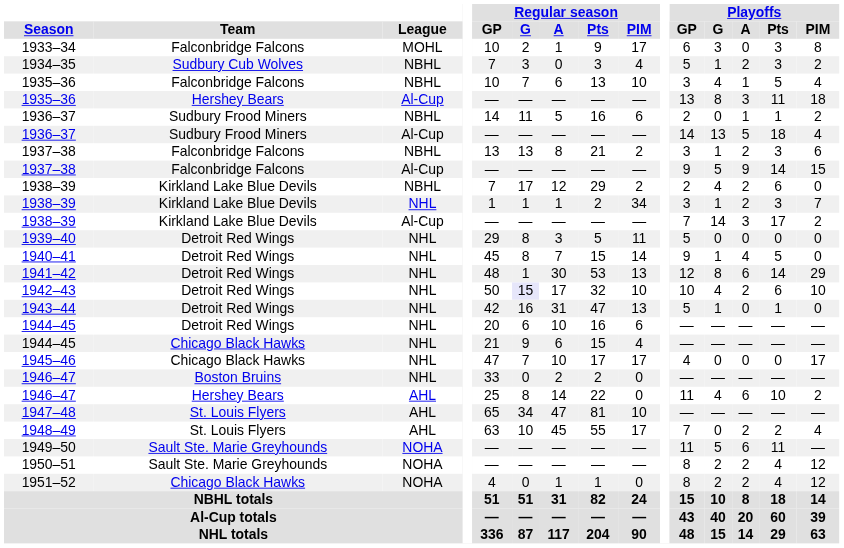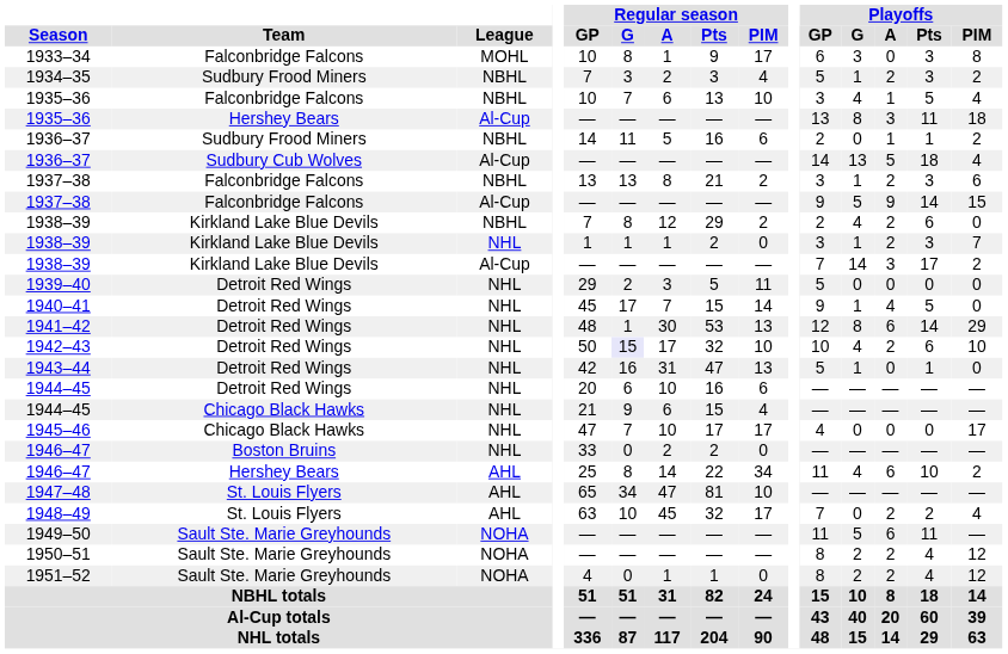 <table border="0" cellpadding="1" cellspacing="0" style="text-align:center; width:60em">
 <tr bgcolor="#e0e0e0">
 <th colspan="3" bgcolor="#ffffff"> </th>
 <th rowspan="99" bgcolor="#ffffff"> </th>
 <th colspan="5"><a href='#'>Regular season</a></th>
 <th rowspan="99" bgcolor="#ffffff"> </th>
 <th colspan="5"><a href='#'>Playoffs</a></th>
 </tr>
 <tr bgcolor="#e0e0e0">
 <th><a href='#'>Season</a></th>
 <th>Team</th>
 <th>League</th>
 <th>GP</th>
 <th><a href='#'>G</a></th>
 <th><a href='#'>A</a></th>
 <th><a href='#'>Pts</a></th>
 <th><a href='#'>PIM</a></th>
 <th>GP</th>
 <th>G</th>
 <th>A</th>
 <th>Pts</th>
 <th>PIM</th>
 </tr>
 <tr>
 <td>1933–34</td>
 <td>Falconbridge Falcons</td>
 <td>MOHL</td>
 <td>10</td>
-<td>2</td>
+<td>8</td>
 <td>1</td>
 <td>9</td>
 <td>17</td>
 <td>6</td>
 <td>3</td>
 <td>0</td>
 <td>3</td>
 <td>8</td>
 </tr>
 <tr bgcolor="#f0f0f0">
 <td>1934–35</td>
-<td><a href='#'>Sudbury Cub Wolves</a></td>
+<td>Sudbury Frood Miners</td>
 <td>NBHL</td>
 <td>7</td>
 <td>3</td>
-<td>0</td>
+<td>2</td>
 <td>3</td>
 <td>4</td>
 <td>5</td>
 <td>1</td>
 <td>2</td>
 <td>3</td>
 <td>2</td>
 </tr>
 <tr>
 <td>1935–36</td>
 <td>Falconbridge Falcons</td>
 <td>NBHL</td>
 <td>10</td>
 <td>7</td>
 <td>6</td>
 <td>13</td>
 <td>10</td>
 <td>3</td>
 <td>4</td>
 <td>1</td>
 <td>5</td>
 <td>4</td>
 </tr>
 <tr bgcolor="#f0f0f0">
 <td><a href='#'>1935–36</a></td>
 <td><a href='#'>Hershey Bears</a></td>
 <td><a href='#'>Al-Cup</a></td>
 <td>—</td>
 <td>—</td>
 <td>—</td>
 <td>—</td>
 <td>—</td>
 <td>13</td>
 <td>8</td>
 <td>3</td>
 <td>11</td>
 <td>18</td>
 </tr>
 <tr>
 <td>1936–37</td>
 <td>Sudbury Frood Miners</td>
 <td>NBHL</td>
 <td>14</td>
 <td>11</td>
 <td>5</td>
 <td>16</td>
 <td>6</td>
 <td>2</td>
 <td>0</td>
 <td>1</td>
 <td>1</td>
 <td>2</td>
 </tr>
 <tr bgcolor="#f0f0f0">
 <td><a href='#'>1936–37</a></td>
-<td>Sudbury Frood Miners</td>
+<td><a href='#'>Sudbury Cub Wolves</a></td>
 <td>Al-Cup</td>
 <td>—</td>
 <td>—</td>
 <td>—</td>
 <td>—</td>
 <td>—</td>
 <td>14</td>
 <td>13</td>
 <td>5</td>
 <td>18</td>
 <td>4</td>
 </tr>
 <tr>
 <td>1937–38</td>
 <td>Falconbridge Falcons</td>
 <td>NBHL</td>
 <td>13</td>
 <td>13</td>
 <td>8</td>
 <td>21</td>
 <td>2</td>
 <td>3</td>
 <td>1</td>
 <td>2</td>
 <td>3</td>
 <td>6</td>
 </tr>
 <tr bgcolor="#f0f0f0">
 <td><a href='#'>1937–38</a></td>
 <td>Falconbridge Falcons</td>
 <td>Al-Cup</td>
 <td>—</td>
 <td>—</td>
 <td>—</td>
 <td>—</td>
 <td>—</td>
 <td>9</td>
 <td>5</td>
 <td>9</td>
 <td>14</td>
 <td>15</td>
 </tr>
 <tr>
 <td>1938–39</td>
 <td>Kirkland Lake Blue Devils</td>
 <td>NBHL</td>
 <td>7</td>
-<td>17</td>
+<td>8</td>
 <td>12</td>
 <td>29</td>
 <td>2</td>
 <td>2</td>
 <td>4</td>
 <td>2</td>
 <td>6</td>
 <td>0</td>
 </tr>
 <tr bgcolor="#f0f0f0">
 <td><a href='#'>1938–39</a></td>
 <td>Kirkland Lake Blue Devils</td>
 <td><a href='#'>NHL</a></td>
 <td>1</td>
 <td>1</td>
 <td>1</td>
 <td>2</td>
-<td>34</td>
+<td>0</td>
 <td>3</td>
 <td>1</td>
 <td>2</td>
 <td>3</td>
 <td>7</td>
 </tr>
 <tr>
 <td><a href='#'>1938–39</a></td>
 <td>Kirkland Lake Blue Devils</td>
 <td>Al-Cup</td>
 <td>—</td>
 <td>—</td>
 <td>—</td>
 <td>—</td>
 <td>—</td>
 <td>7</td>
 <td>14</td>
 <td>3</td>
 <td>17</td>
 <td>2</td>
 </tr>
 <tr bgcolor="#f0f0f0">
 <td><a href='#'>1939–40</a></td>
 <td>Detroit Red Wings</td>
 <td>NHL</td>
 <td>29</td>
-<td>8</td>
+<td>2</td>
 <td>3</td>
 <td>5</td>
 <td>11</td>
 <td>5</td>
 <td>0</td>
 <td>0</td>
 <td>0</td>
 <td>0</td>
 </tr>
 <tr>
 <td><a href='#'>1940–41</a></td>
 <td>Detroit Red Wings</td>
 <td>NHL</td>
 <td>45</td>
-<td>8</td>
+<td>17</td>
 <td>7</td>
 <td>15</td>
 <td>14</td>
 <td>9</td>
 <td>1</td>
 <td>4</td>
 <td>5</td>
 <td>0</td>
 </tr>
 <tr bgcolor="#f0f0f0">
 <td><a href='#'>1941–42</a></td>
 <td>Detroit Red Wings</td>
 <td>NHL</td>
 <td>48</td>
 <td>1</td>
 <td>30</td>
 <td>53</td>
 <td>13</td>
 <td>12</td>
 <td>8</td>
 <td>6</td>
 <td>14</td>
 <td>29</td>
 </tr>
 <tr>
 <td><a href='#'>1942–43</a></td>
 <td>Detroit Red Wings</td>
 <td>NHL</td>
 <td>50</td>
 <td style="background: lavender;">15</td>
 <td>17</td>
 <td>32</td>
 <td>10</td>
 <td>10</td>
 <td>4</td>
 <td>2</td>
 <td>6</td>
 <td>10</td>
 </tr>
 <tr bgcolor="#f0f0f0">
 <td><a href='#'>1943–44</a></td>
 <td>Detroit Red Wings</td>
 <td>NHL</td>
 <td>42</td>
 <td>16</td>
 <td>31</td>
 <td>47</td>
 <td>13</td>
 <td>5</td>
 <td>1</td>
 <td>0</td>
 <td>1</td>
 <td>0</td>
 </tr>
 <tr>
 <td><a href='#'>1944–45</a></td>
 <td>Detroit Red Wings</td>
 <td>NHL</td>
 <td>20</td>
 <td>6</td>
 <td>10</td>
 <td>16</td>
 <td>6</td>
 <td>—</td>
 <td>—</td>
 <td>—</td>
 <td>—</td>
 <td>—</td>
 </tr>
 <tr bgcolor="#f0f0f0">
 <td>1944–45</td>
 <td><a href='#'>Chicago Black Hawks</a></td>
 <td>NHL</td>
 <td>21</td>
 <td>9</td>
 <td>6</td>
 <td>15</td>
 <td>4</td>
 <td>—</td>
 <td>—</td>
 <td>—</td>
 <td>—</td>
 <td>—</td>
 </tr>
 <tr>
 <td><a href='#'>1945–46</a></td>
 <td>Chicago Black Hawks</td>
 <td>NHL</td>
 <td>47</td>
 <td>7</td>
 <td>10</td>
 <td>17</td>
 <td>17</td>
 <td>4</td>
 <td>0</td>
 <td>0</td>
 <td>0</td>
 <td>17</td>
 </tr>
 <tr bgcolor="#f0f0f0">
 <td><a href='#'>1946–47</a></td>
 <td><a href='#'>Boston Bruins</a></td>
 <td>NHL</td>
 <td>33</td>
 <td>0</td>
 <td>2</td>
 <td>2</td>
 <td>0</td>
 <td>—</td>
 <td>—</td>
 <td>—</td>
 <td>—</td>
 <td>—</td>
 </tr>
 <tr>
 <td><a href='#'>1946–47</a></td>
 <td><a href='#'>Hershey Bears</a></td>
 <td><a href='#'>AHL</a></td>
 <td>25</td>
 <td>8</td>
 <td>14</td>
 <td>22</td>
-<td>0</td>
+<td>34</td>
 <td>11</td>
 <td>4</td>
 <td>6</td>
 <td>10</td>
 <td>2</td>
 </tr>
 <tr bgcolor="#f0f0f0">
 <td><a href='#'>1947–48</a></td>
 <td><a href='#'>St. Louis Flyers</a></td>
 <td>AHL</td>
 <td>65</td>
 <td>34</td>
 <td>47</td>
 <td>81</td>
 <td>10</td>
 <td>—</td>
 <td>—</td>
 <td>—</td>
 <td>—</td>
 <td>—</td>
 </tr>
 <tr>
 <td><a href='#'>1948–49</a></td>
 <td>St. Louis Flyers</td>
 <td>AHL</td>
 <td>63</td>
 <td>10</td>
 <td>45</td>
-<td>55</td>
+<td>32</td>
 <td>17</td>
 <td>7</td>
 <td>0</td>
 <td>2</td>
 <td>2</td>
 <td>4</td>
 </tr>
 <tr bgcolor="#f0f0f0">
 <td>1949–50</td>
 <td><a href='#'>Sault Ste. Marie Greyhounds</a></td>
 <td><a href='#'>NOHA</a></td>
 <td>—</td>
 <td>—</td>
 <td>—</td>
 <td>—</td>
 <td>—</td>
 <td>11</td>
 <td>5</td>
 <td>6</td>
 <td>11</td>
 <td>—</td>
 </tr>
 <tr>
 <td>1950–51</td>
 <td>Sault Ste. Marie Greyhounds</td>
 <td>NOHA</td>
 <td>—</td>
 <td>—</td>
 <td>—</td>
 <td>—</td>
 <td>—</td>
 <td>8</td>
 <td>2</td>
 <td>2</td>
 <td>4</td>
 <td>12</td>
 </tr>
 <tr bgcolor="#f0f0f0">
 <td>1951–52</td>
-<td><a href='#'>Chicago Black Hawks</a></td>
+<td>Sault Ste. Marie Greyhounds</td>
 <td>NOHA</td>
 <td>4</td>
 <td>0</td>
 <td>1</td>
 <td>1</td>
 <td>0</td>
 <td>8</td>
 <td>2</td>
 <td>2</td>
 <td>4</td>
 <td>12</td>
 </tr>
 <tr bgcolor="#e0e0e0">
 <th colspan="3">NBHL totals</th>
 <th>51</th>
 <th>51</th>
 <th>31</th>
 <th>82</th>
 <th>24</th>
 <th>15</th>
 <th>10</th>
 <th>8</th>
 <th>18</th>
 <th>14</th>
 </tr>
 <tr bgcolor="#e0e0e0">
 <th colspan="3">Al-Cup totals</th>
 <th>—</th>
 <th>—</th>
 <th>—</th>
 <th>—</th>
 <th>—</th>
 <th>43</th>
 <th>40</th>
 <th>20</th>
 <th>60</th>
 <th>39</th>
 </tr>
 <tr bgcolor="#e0e0e0">
 <th colspan="3">NHL totals</th>
 <th>336</th>
 <th>87</th>
 <th>117</th>
 <th>204</th>
 <th>90</th>
 <th>48</th>
 <th>15</th>
 <th>14</th>
 <th>29</th>
 <th>63</th>
 </tr>
 </table>
